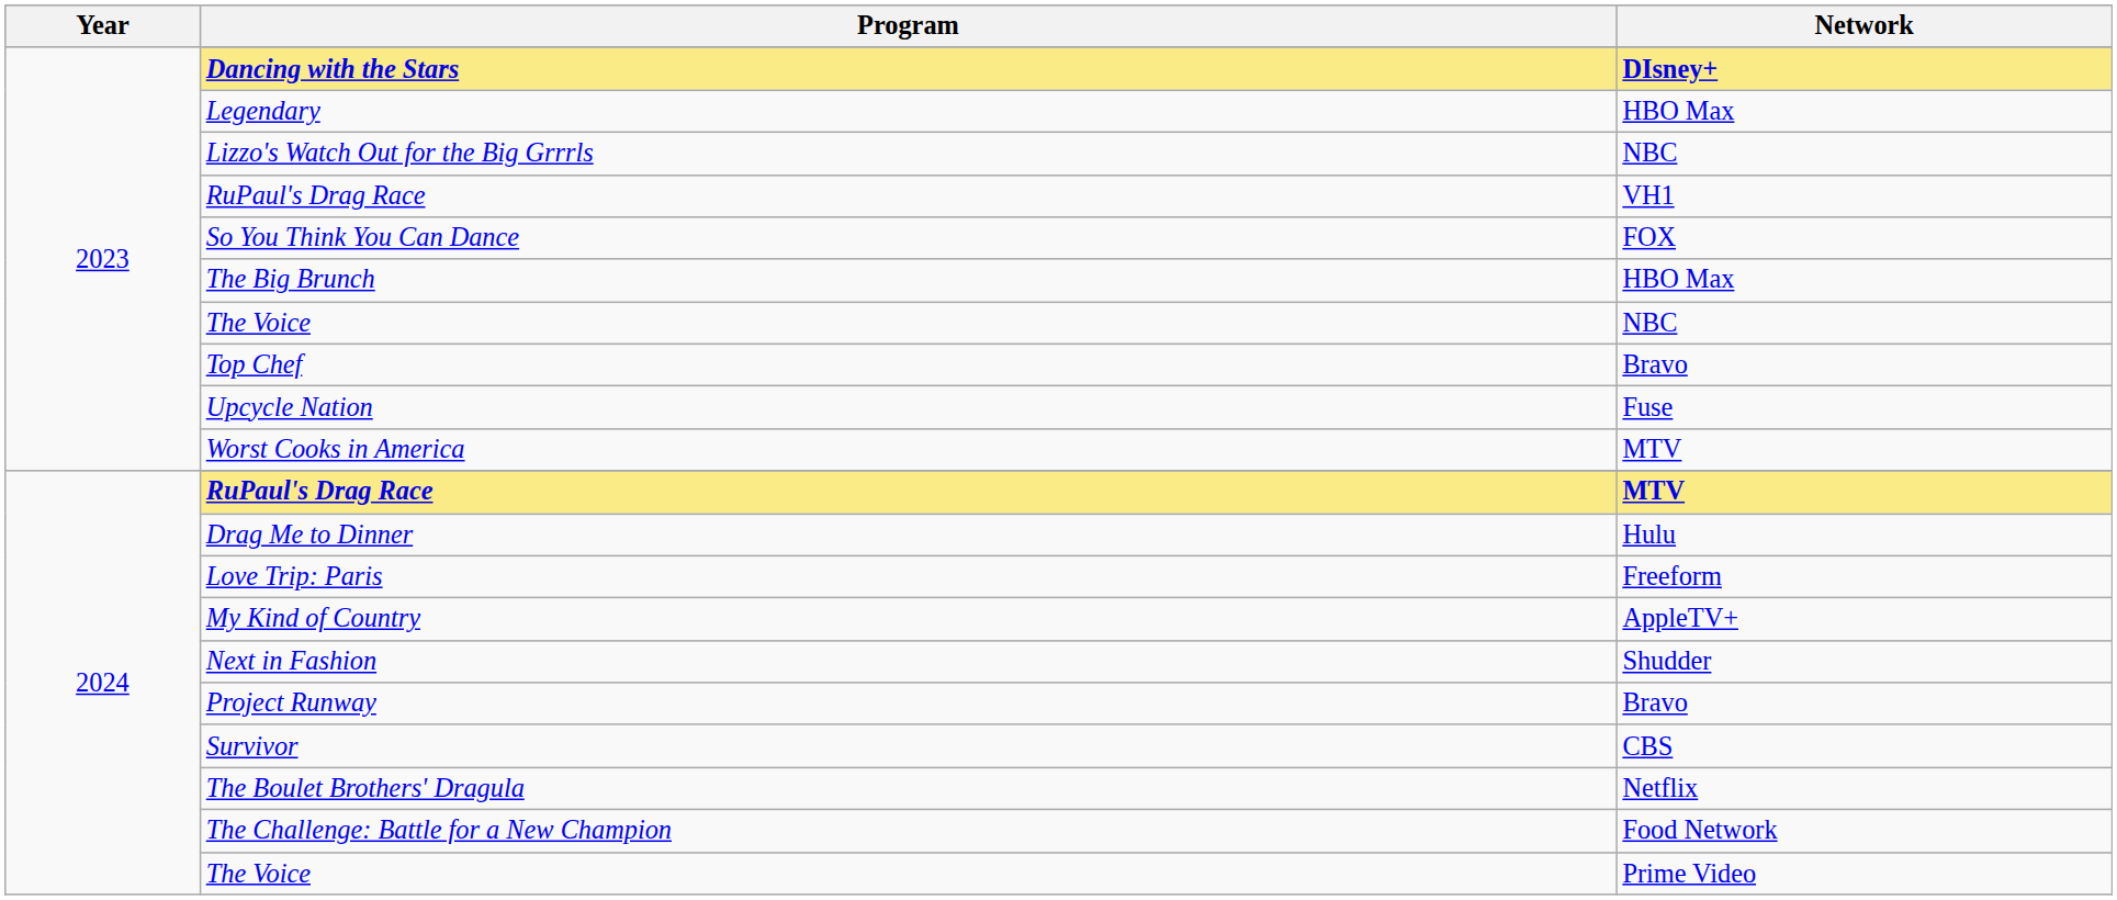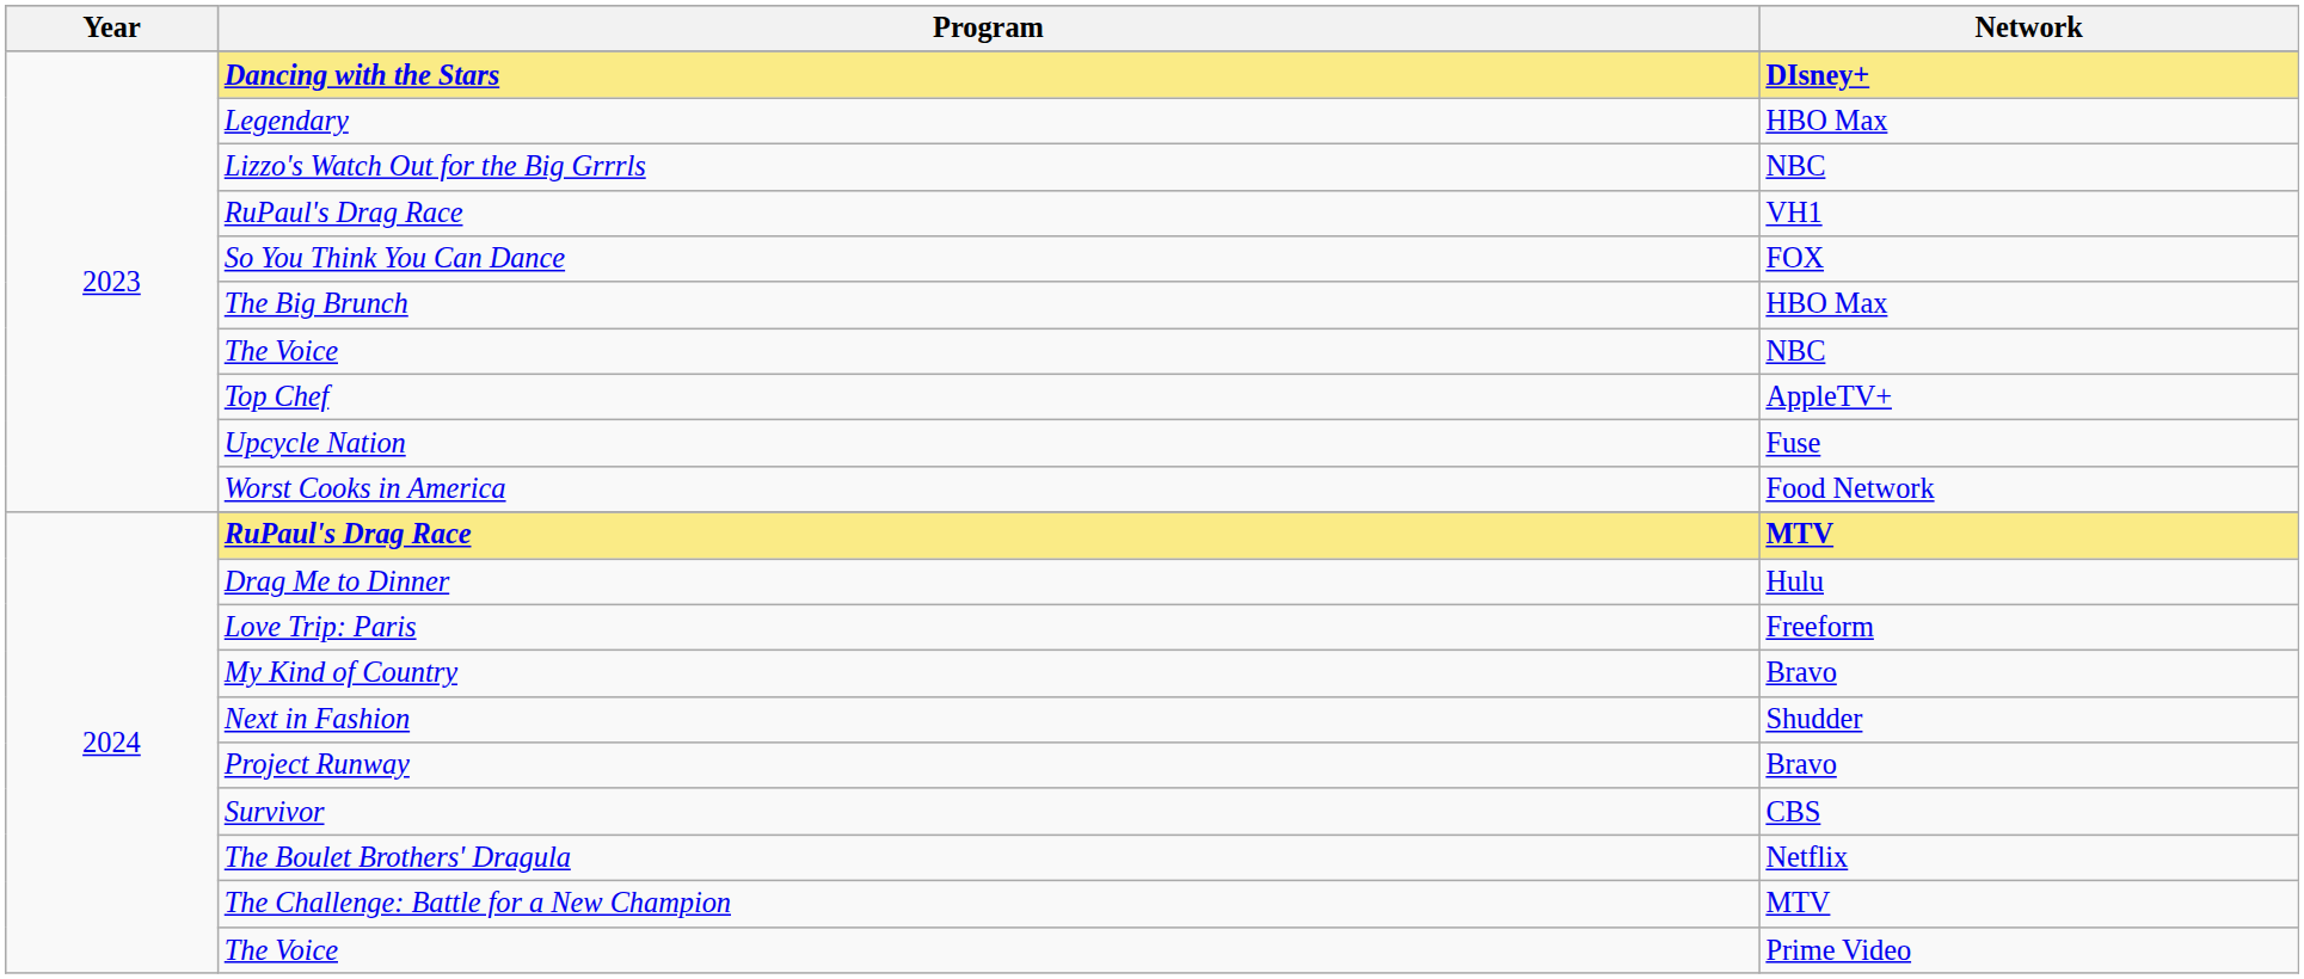 <table class="wikitable" style="width:100%">
 <tr bgcolor="#bebebe">
 <th width=>Year</th>
 <th width="">Program</th>
 <th width="">Network</th>
 </tr>
 <tr>
 <td rowspan=11 style="text-align:center"><a href='#'>2023</a></td>
 </tr>
 <tr style="background:#FAEB86">
 <td><em><a href='#'><strong>Dancing with the Stars</strong></a></em></td>
 <td><a href='#'><strong>DIsney+</strong></a></td>
 </tr>
 <tr>
 <td><em><a href='#'>Legendary</a></em></td>
 <td><a href='#'>HBO Max</a></td>
 </tr>
 <tr>
 <td><em><a href='#'>Lizzo's Watch Out for the Big Grrrls</a></em></td>
 <td><a href='#'>NBC</a></td>
 </tr>
 <tr>
 <td><em><a href='#'>RuPaul's Drag Race</a></em></td>
 <td><a href='#'>VH1</a></td>
 </tr>
 <tr>
 <td><em><a href='#'>So You Think You Can Dance</a></em></td>
 <td><a href='#'>FOX</a></td>
 </tr>
 <tr>
 <td><em><a href='#'>The Big Brunch</a></em></td>
 <td><a href='#'>HBO Max</a></td>
 </tr>
 <tr>
 <td><em><a href='#'>The Voice</a></em></td>
 <td><a href='#'>NBC</a></td>
 </tr>
 <tr>
 <td><em><a href='#'>Top Chef</a></em></td>
-<td><a href='#'>Bravo</a></td>
+<td><a href='#'>AppleTV+</a></td>
 </tr>
 <tr>
 <td><em><a href='#'>Upcycle Nation</a></em></td>
 <td><a href='#'>Fuse</a></td>
 </tr>
 <tr>
 <td><em><a href='#'>Worst Cooks in America</a></em></td>
-<td><a href='#'>MTV</a></td>
+<td><a href='#'>Food Network</a></td>
 </tr>
 <tr>
 <td rowspan=11 style="text-align:center"><a href='#'>2024</a></td>
 </tr>
 <tr style="background:#FAEB86">
 <td><strong><em><a href='#'>RuPaul's Drag Race</a></em></strong></td>
 <td><strong><a href='#'>MTV</a></strong></td>
 </tr>
 <tr>
 <td><em><a href='#'>Drag Me to Dinner</a></em></td>
 <td><a href='#'>Hulu</a></td>
 </tr>
 <tr>
 <td><em><a href='#'>Love Trip: Paris</a></em></td>
 <td><a href='#'>Freeform</a></td>
 </tr>
 <tr>
 <td><em><a href='#'>My Kind of Country</a></em></td>
-<td><a href='#'>AppleTV+</a></td>
+<td><a href='#'>Bravo</a></td>
 </tr>
 <tr>
 <td><em><a href='#'>Next in Fashion</a></em></td>
 <td><a href='#'>Shudder</a></td>
 </tr>
 <tr>
 <td><em><a href='#'>Project Runway</a></em></td>
 <td><a href='#'>Bravo</a></td>
 </tr>
 <tr>
 <td><em><a href='#'>Survivor</a></em></td>
 <td><a href='#'>CBS</a></td>
 </tr>
 <tr>
 <td><em><a href='#'>The Boulet Brothers' Dragula</a></em></td>
 <td><a href='#'>Netflix</a></td>
 </tr>
 <tr>
 <td><em><a href='#'>The Challenge: Battle for a New Champion</a></em></td>
-<td><a href='#'>Food Network</a></td>
+<td><a href='#'>MTV</a></td>
 </tr>
 <tr>
 <td><em><a href='#'>The Voice</a></em></td>
 <td><a href='#'>Prime Video</a></td>
 </tr>
 </table>
